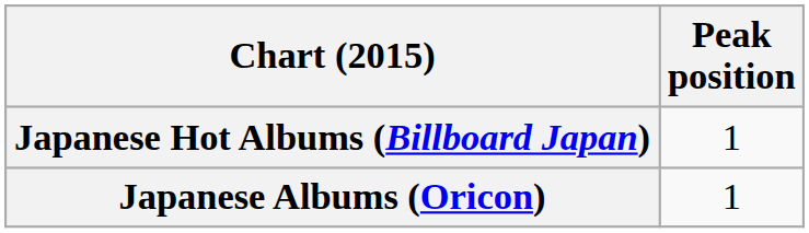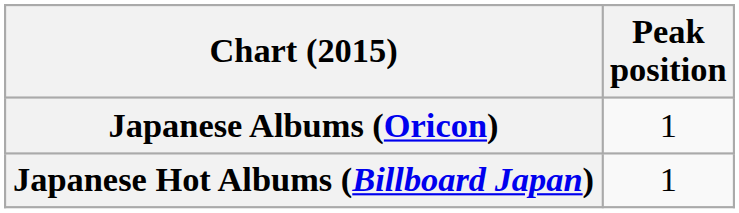 <table class="wikitable plainrowheaders" style="text-align:center">
 <tr>
 <th>Chart (2015)</th>
 <th>Peak<br>position</th>
 </tr>
 <tr>
+<th scope="row">Japanese Albums (<a href='#'>Oricon</a>)</th>
+<td>1</td>
+</tr>
+<tr>
 <th scope="row">Japanese Hot Albums (<em><a href='#'>Billboard Japan</a></em>)</th>
 <td>1</td>
 </tr>
-<tr>
-<th scope="row">Japanese Albums (<a href='#'>Oricon</a>)</th>
-<td>1</td>
-</tr>
 </table>
